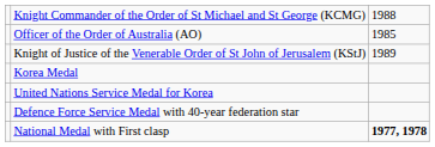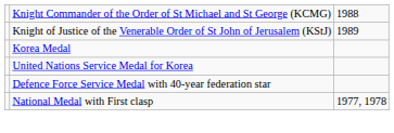 <table class="wikitable">
 <tr>
 <td></td>
 <td><a href='#'>Knight Commander of the Order of St Michael and St George</a> (KCMG)</td>
 <td>1988</td>
-</tr>
-<tr>
-<td></td>
-<td><a href='#'>Officer of the Order of Australia</a> (AO)</td>
-<td>1985</td>
 </tr>
 <tr>
 <td></td>
 <td>Knight of Justice of the <a href='#'>Venerable Order of St John of Jerusalem</a> (KStJ)</td>
 <td>1989</td>
 </tr>
 <tr>
 <td></td>
 <td><a href='#'>Korea Medal</a></td>
 <td></td>
 </tr>
 <tr>
 <td></td>
 <td><a href='#'>United Nations Service Medal for Korea</a></td>
 <td></td>
 </tr>
 <tr>
 <td></td>
 <td><a href='#'>Defence Force Service Medal</a> with 40-year federation star</td>
 <td></td>
 </tr>
 <tr>
 <td></td>
 <td><a href='#'>National Medal</a> with First clasp</td>
-<td><strong>1977, 1978</strong></td>
+<td>1977, 1978</td>
 </tr>
 </table>
